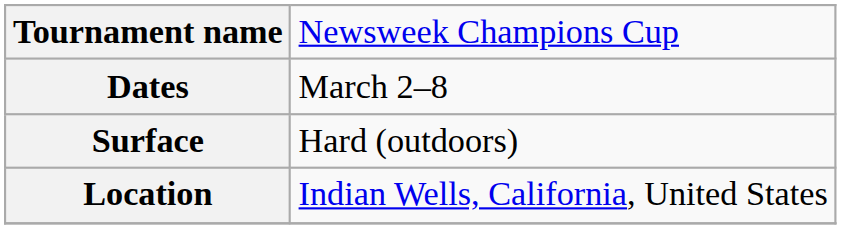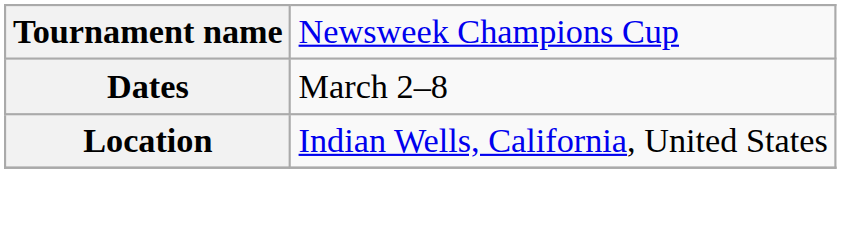 <table class="wikitable">
 <tr>
 <th>Tournament name</th>
 <td><a href='#'>Newsweek Champions Cup</a></td>
 </tr>
 <tr>
 <th>Dates</th>
 <td>March 2–8</td>
 </tr>
 <tr>
-<th>Surface</th>
-<td>Hard (outdoors)</td>
-</tr>
-<tr>
 <th>Location</th>
 <td><a href='#'>Indian Wells, California</a>, United States</td>
 </tr>
 <tr>
 </tr>
 </table>
